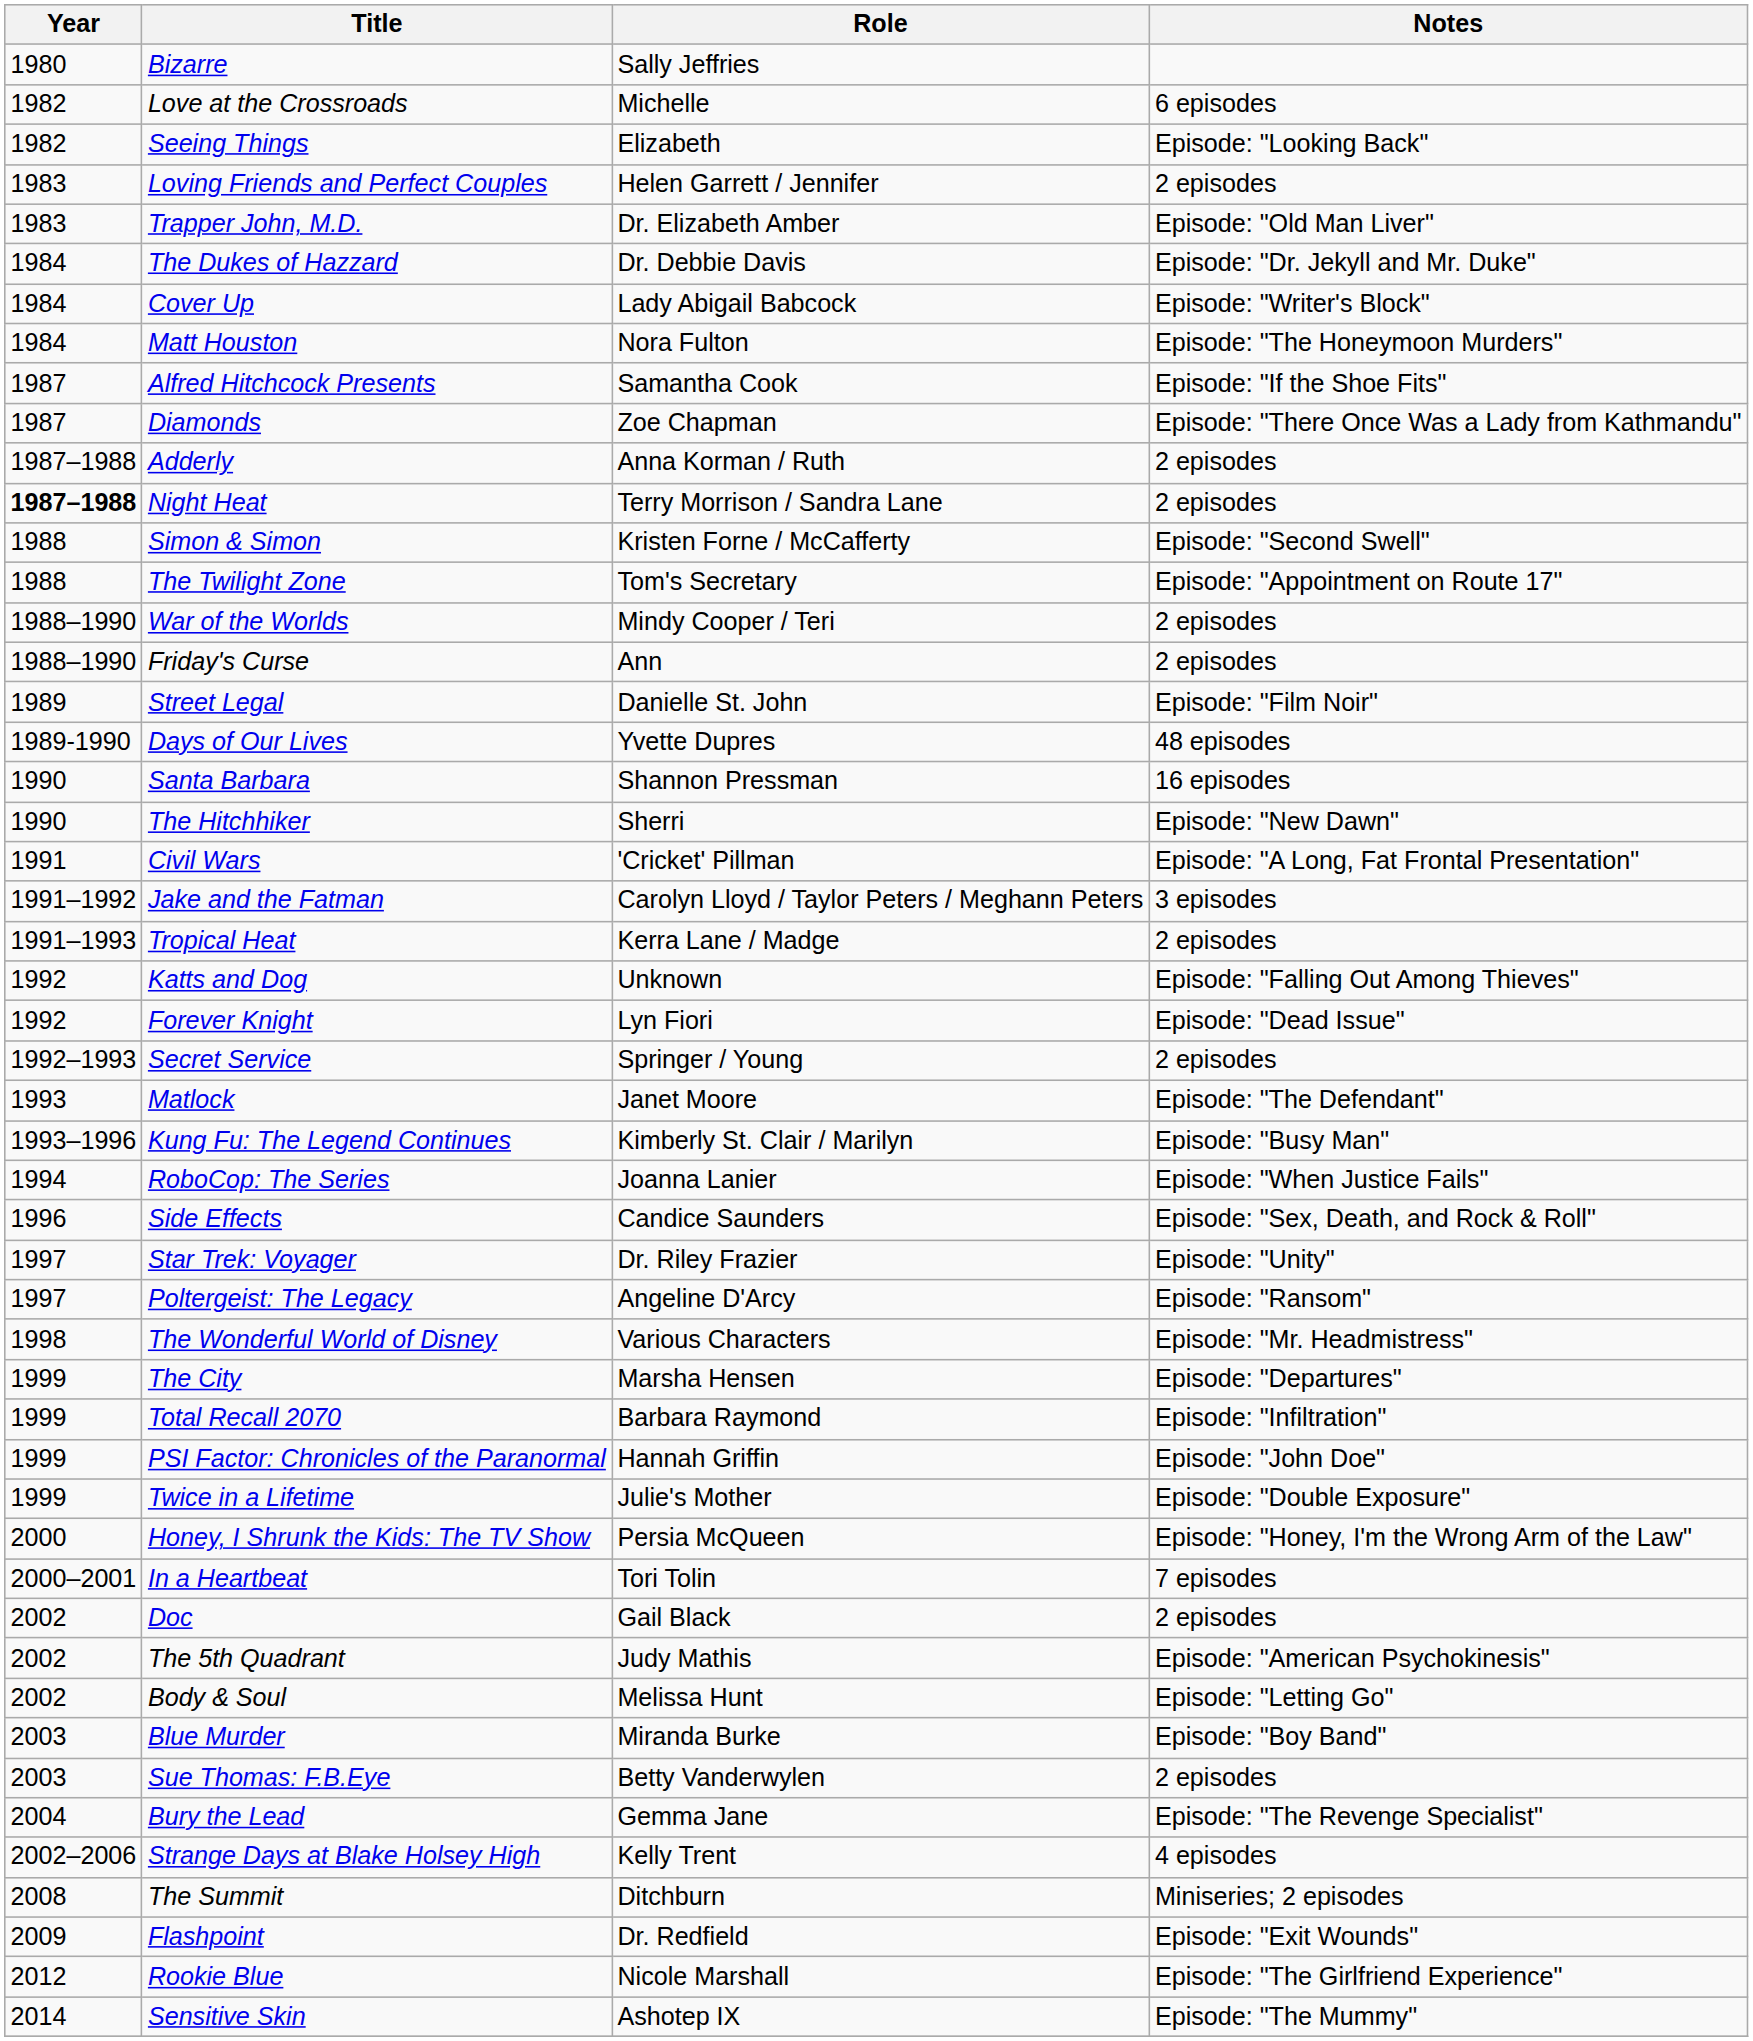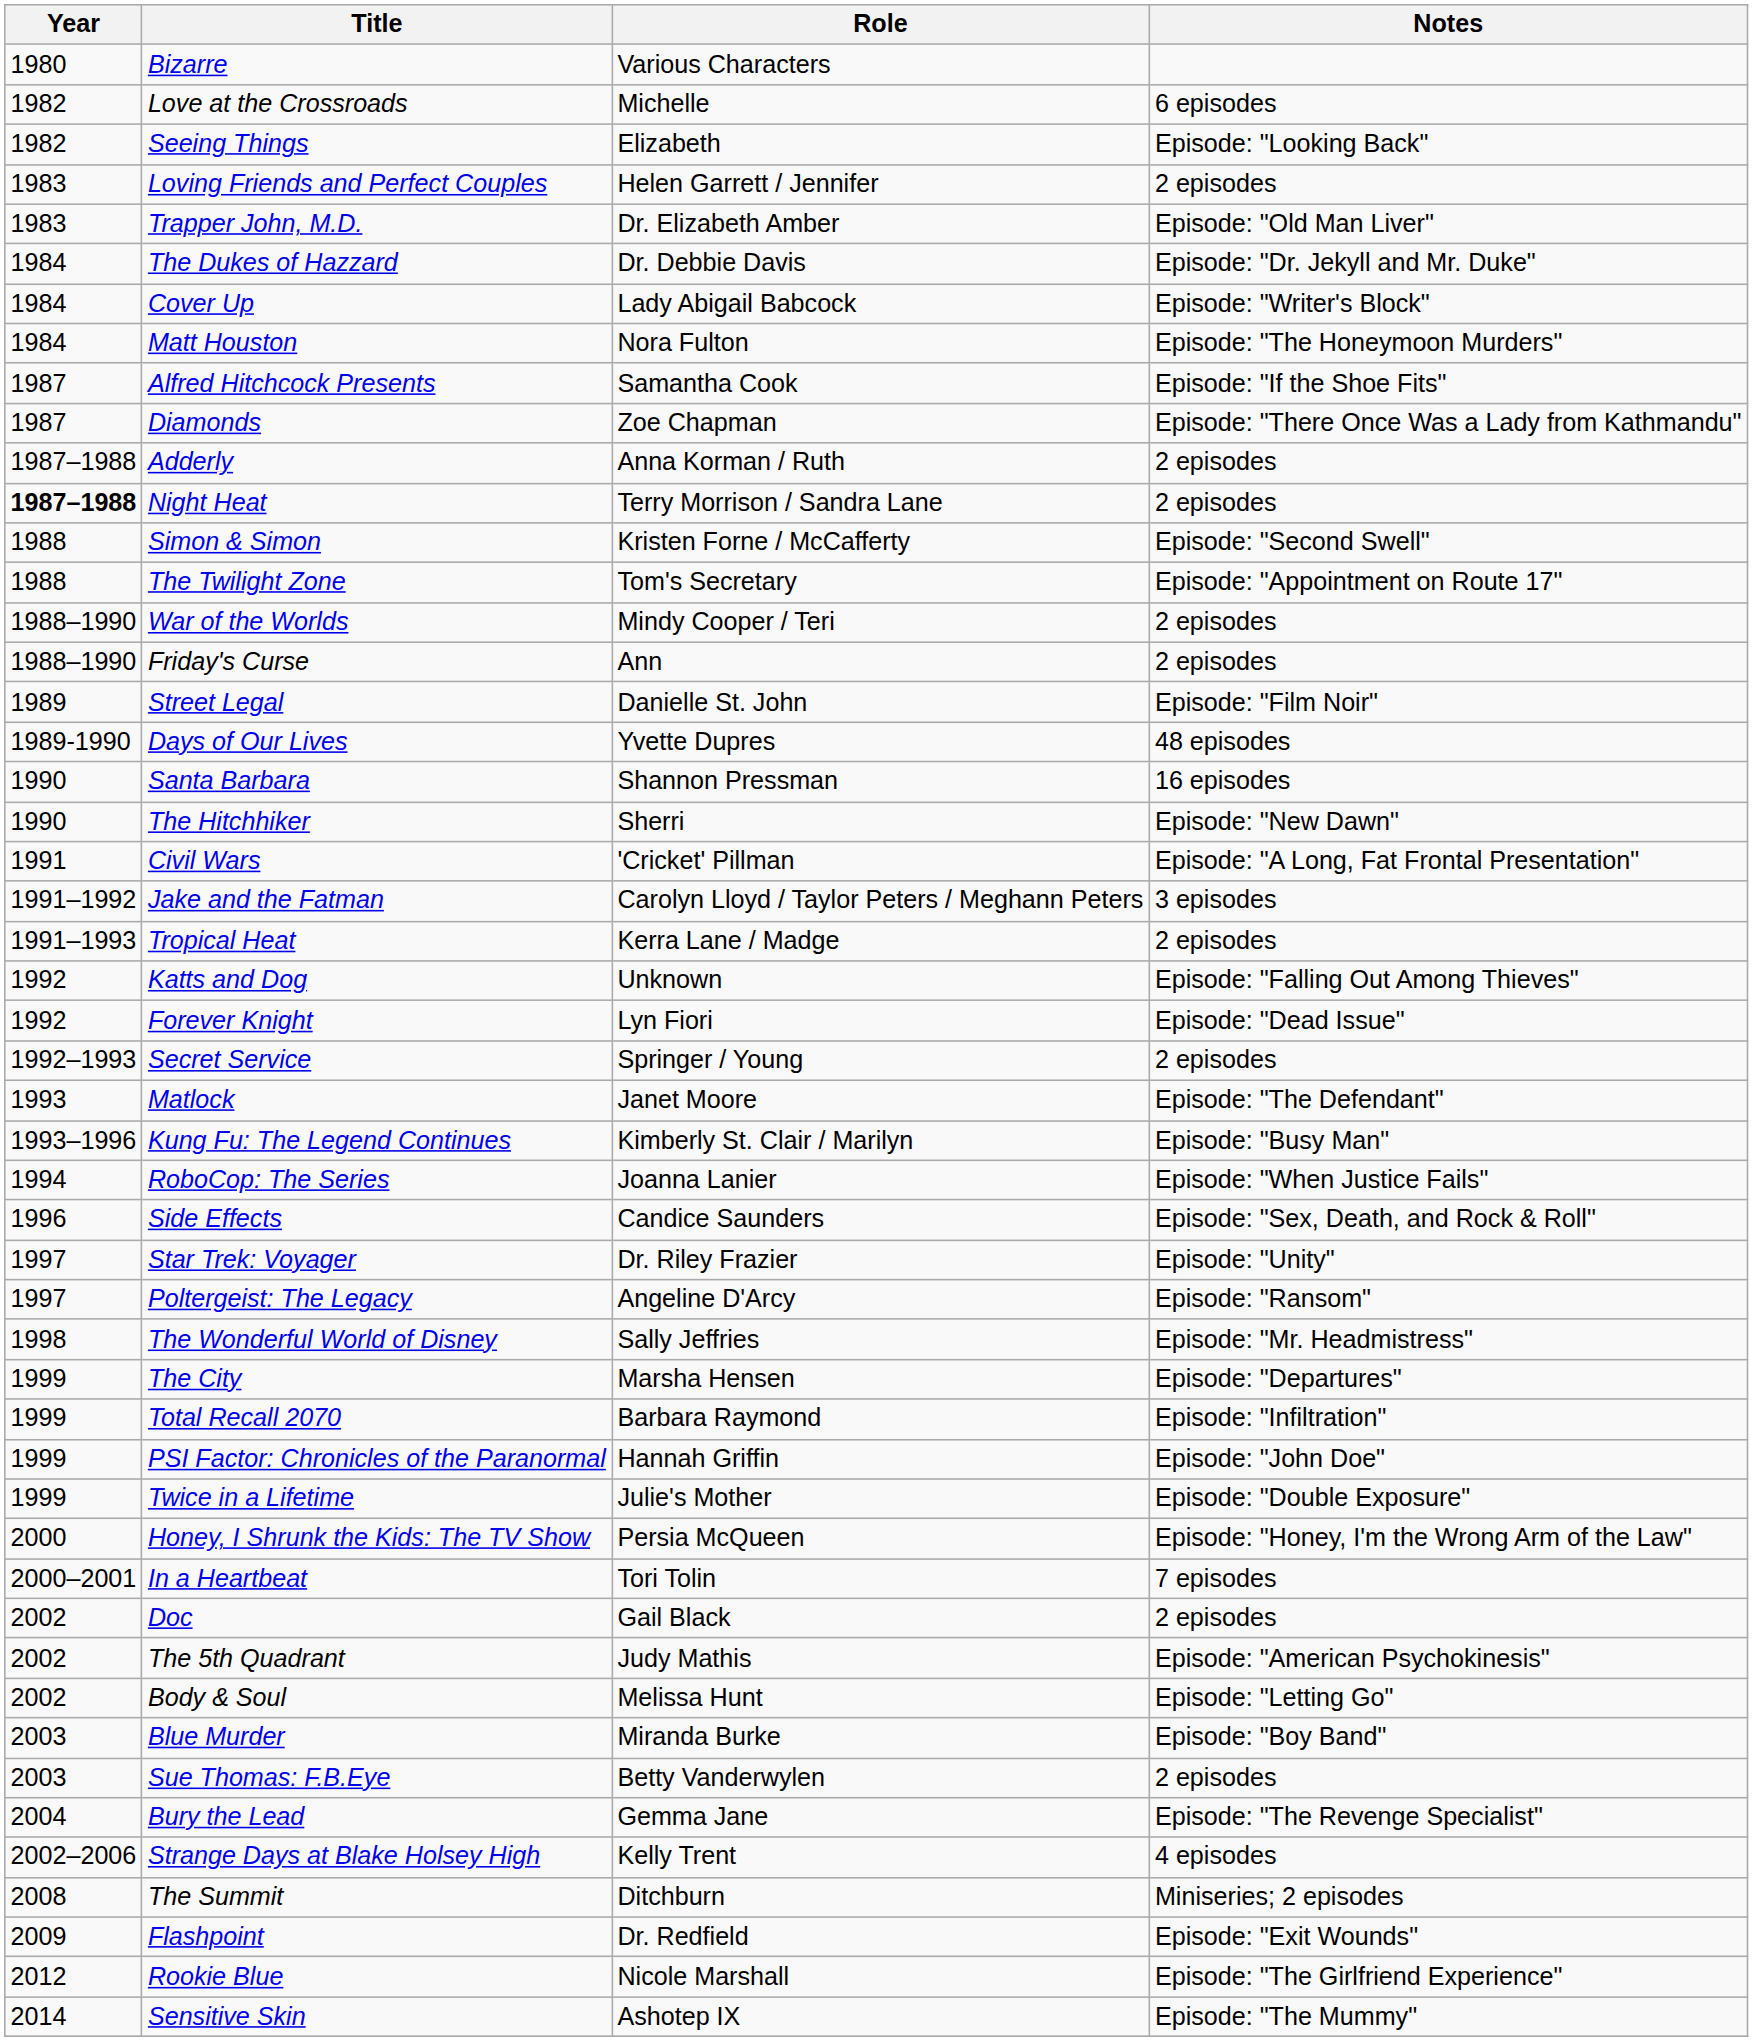 <table class="wikitable sortable">
 <tr>
 <th>Year</th>
 <th>Title</th>
 <th>Role</th>
 <th>Notes</th>
 </tr>
 <tr>
 <td>1980</td>
 <td><em><a href='#'>Bizarre</a></em></td>
-<td>Sally Jeffries</td>
+<td>Various Characters</td>
 <td></td>
 </tr>
 <tr>
 <td>1982</td>
 <td><em>Love at the Crossroads</em></td>
 <td>Michelle</td>
 <td>6 episodes</td>
 </tr>
 <tr>
 <td>1982</td>
 <td><em><a href='#'>Seeing Things</a></em></td>
 <td>Elizabeth</td>
 <td>Episode: "Looking Back"</td>
 </tr>
 <tr>
 <td>1983</td>
 <td><em><a href='#'>Loving Friends and Perfect Couples</a></em></td>
 <td>Helen Garrett / Jennifer</td>
 <td>2 episodes</td>
 </tr>
 <tr>
 <td>1983</td>
 <td><em><a href='#'>Trapper John, M.D.</a></em></td>
 <td>Dr. Elizabeth Amber</td>
 <td>Episode: "Old Man Liver"</td>
 </tr>
 <tr>
 <td>1984</td>
 <td><em><a href='#'>The Dukes of Hazzard</a></em></td>
 <td>Dr. Debbie Davis</td>
 <td>Episode: "Dr. Jekyll and Mr. Duke"</td>
 </tr>
 <tr>
 <td>1984</td>
 <td><em><a href='#'>Cover Up</a></em></td>
 <td>Lady Abigail Babcock</td>
 <td>Episode: "Writer's Block"</td>
 </tr>
 <tr>
 <td>1984</td>
 <td><em><a href='#'>Matt Houston</a></em></td>
 <td>Nora Fulton</td>
 <td>Episode: "The Honeymoon Murders"</td>
 </tr>
 <tr>
 <td>1987</td>
 <td><em><a href='#'>Alfred Hitchcock Presents</a></em></td>
 <td>Samantha Cook</td>
 <td>Episode: "If the Shoe Fits"</td>
 </tr>
 <tr>
 <td>1987</td>
 <td><em><a href='#'>Diamonds</a></em></td>
 <td>Zoe Chapman</td>
 <td>Episode: "There Once Was a Lady from Kathmandu"</td>
 </tr>
 <tr>
 <td>1987–1988</td>
 <td><em><a href='#'>Adderly</a></em></td>
 <td>Anna Korman / Ruth</td>
 <td>2 episodes</td>
 </tr>
 <tr>
 <td><strong>1987–1988</strong></td>
 <td><em><a href='#'>Night Heat</a></em></td>
 <td>Terry Morrison / Sandra Lane</td>
 <td>2 episodes</td>
 </tr>
 <tr>
 <td>1988</td>
 <td><em><a href='#'>Simon & Simon</a></em></td>
 <td>Kristen Forne / McCafferty</td>
 <td>Episode: "Second Swell"</td>
 </tr>
 <tr>
 <td>1988</td>
 <td><em><a href='#'>The Twilight Zone</a></em></td>
 <td>Tom's Secretary</td>
 <td>Episode: "Appointment on Route 17"</td>
 </tr>
 <tr>
 <td>1988–1990</td>
 <td><em><a href='#'>War of the Worlds</a></em></td>
 <td>Mindy Cooper / Teri</td>
 <td>2 episodes</td>
 </tr>
 <tr>
 <td>1988–1990</td>
 <td><em>Friday's Curse </em></td>
 <td>Ann</td>
 <td>2 episodes</td>
 </tr>
 <tr>
 <td>1989</td>
 <td><em><a href='#'>Street Legal</a></em></td>
 <td>Danielle St. John</td>
 <td>Episode: "Film Noir"</td>
 </tr>
 <tr>
 <td>1989-1990</td>
 <td><em><a href='#'>Days of Our Lives</a></em></td>
 <td>Yvette Dupres</td>
 <td>48 episodes</td>
 </tr>
 <tr>
 <td>1990</td>
 <td><em><a href='#'>Santa Barbara</a></em></td>
 <td>Shannon Pressman</td>
 <td>16 episodes</td>
 </tr>
 <tr>
 <td>1990</td>
 <td><em><a href='#'>The Hitchhiker</a></em></td>
 <td>Sherri</td>
 <td>Episode: "New Dawn"</td>
 </tr>
 <tr>
 <td>1991</td>
 <td><em><a href='#'>Civil Wars</a></em></td>
 <td>'Cricket' Pillman</td>
 <td>Episode: "A Long, Fat Frontal Presentation"</td>
 </tr>
 <tr>
 <td>1991–1992</td>
 <td><em><a href='#'>Jake and the Fatman</a></em></td>
 <td>Carolyn Lloyd / Taylor Peters / Meghann Peters</td>
 <td>3 episodes</td>
 </tr>
 <tr>
 <td>1991–1993</td>
 <td><em><a href='#'>Tropical Heat</a></em></td>
 <td>Kerra Lane / Madge</td>
 <td>2 episodes</td>
 </tr>
 <tr>
 <td>1992</td>
 <td><em><a href='#'>Katts and Dog</a></em></td>
 <td>Unknown</td>
 <td>Episode: "Falling Out Among Thieves"</td>
 </tr>
 <tr>
 <td>1992</td>
 <td><em><a href='#'>Forever Knight</a></em></td>
 <td>Lyn Fiori</td>
 <td>Episode: "Dead Issue"</td>
 </tr>
 <tr>
 <td>1992–1993</td>
 <td><em><a href='#'>Secret Service</a></em></td>
 <td>Springer / Young</td>
 <td>2 episodes</td>
 </tr>
 <tr>
 <td>1993</td>
 <td><em><a href='#'>Matlock</a></em></td>
 <td>Janet Moore</td>
 <td>Episode: "The Defendant"</td>
 </tr>
 <tr>
 <td>1993–1996</td>
 <td><em><a href='#'>Kung Fu: The Legend Continues</a></em></td>
 <td>Kimberly St. Clair / Marilyn</td>
 <td>Episode: "Busy Man"</td>
 </tr>
 <tr>
 <td>1994</td>
 <td><em><a href='#'>RoboCop: The Series</a></em></td>
 <td>Joanna Lanier</td>
 <td>Episode: "When Justice Fails"</td>
 </tr>
 <tr>
 <td>1996</td>
 <td><em><a href='#'>Side Effects</a></em></td>
 <td>Candice Saunders</td>
 <td>Episode: "Sex, Death, and Rock & Roll"</td>
 </tr>
 <tr>
 <td>1997</td>
 <td><em><a href='#'>Star Trek: Voyager</a></em></td>
 <td>Dr. Riley Frazier</td>
 <td>Episode: "Unity"</td>
 </tr>
 <tr>
 <td>1997</td>
 <td><em><a href='#'>Poltergeist: The Legacy</a></em></td>
 <td>Angeline D'Arcy</td>
 <td>Episode: "Ransom"</td>
 </tr>
 <tr>
 <td>1998</td>
 <td><em><a href='#'>The Wonderful World of Disney</a></em></td>
-<td>Various Characters</td>
+<td>Sally Jeffries</td>
 <td>Episode: "Mr. Headmistress"</td>
 </tr>
 <tr>
 <td>1999</td>
 <td><em><a href='#'>The City</a></em></td>
 <td>Marsha Hensen</td>
 <td>Episode: "Departures"</td>
 </tr>
 <tr>
 <td>1999</td>
 <td><em><a href='#'>Total Recall 2070</a></em></td>
 <td>Barbara Raymond</td>
 <td>Episode: "Infiltration"</td>
 </tr>
 <tr>
 <td>1999</td>
 <td><em><a href='#'>PSI Factor: Chronicles of the Paranormal</a></em></td>
 <td>Hannah Griffin</td>
 <td>Episode: "John Doe"</td>
 </tr>
 <tr>
 <td>1999</td>
 <td><em><a href='#'>Twice in a Lifetime</a></em></td>
 <td>Julie's Mother</td>
 <td>Episode: "Double Exposure"</td>
 </tr>
 <tr>
 <td>2000</td>
 <td><em><a href='#'>Honey, I Shrunk the Kids: The TV Show</a></em></td>
 <td>Persia McQueen</td>
 <td>Episode: "Honey, I'm the Wrong Arm of the Law"</td>
 </tr>
 <tr>
 <td>2000–2001</td>
 <td><em><a href='#'>In a Heartbeat</a></em></td>
 <td>Tori Tolin</td>
 <td>7 episodes</td>
 </tr>
 <tr>
 <td>2002</td>
 <td><em><a href='#'>Doc</a></em></td>
 <td>Gail Black</td>
 <td>2 episodes</td>
 </tr>
 <tr>
 <td>2002</td>
 <td><em>The 5th Quadrant </em></td>
 <td>Judy Mathis</td>
 <td>Episode: "American Psychokinesis"</td>
 </tr>
 <tr>
 <td>2002</td>
 <td><em>Body & Soul </em></td>
 <td>Melissa Hunt</td>
 <td>Episode: "Letting Go"</td>
 </tr>
 <tr>
 <td>2003</td>
 <td><em><a href='#'>Blue Murder</a></em></td>
 <td>Miranda Burke</td>
 <td>Episode: "Boy Band"</td>
 </tr>
 <tr>
 <td>2003</td>
 <td><em><a href='#'>Sue Thomas: F.B.Eye</a></em></td>
 <td>Betty Vanderwylen</td>
 <td>2 episodes</td>
 </tr>
 <tr>
 <td>2004</td>
 <td><em><a href='#'>Bury the Lead</a></em></td>
 <td>Gemma Jane</td>
 <td>Episode: "The Revenge Specialist"</td>
 </tr>
 <tr>
 <td>2002–2006</td>
 <td><em><a href='#'>Strange Days at Blake Holsey High</a></em></td>
 <td>Kelly Trent</td>
 <td>4 episodes</td>
 </tr>
 <tr>
 <td>2008</td>
 <td><em>The Summit</em></td>
 <td>Ditchburn</td>
 <td>Miniseries; 2 episodes</td>
 </tr>
 <tr>
 <td>2009</td>
 <td><em><a href='#'>Flashpoint</a></em></td>
 <td>Dr. Redfield</td>
 <td>Episode: "Exit Wounds"</td>
 </tr>
 <tr>
 <td>2012</td>
 <td><em><a href='#'>Rookie Blue</a></em></td>
 <td>Nicole Marshall</td>
 <td>Episode: "The Girlfriend Experience"</td>
 </tr>
 <tr>
 <td>2014</td>
 <td><em><a href='#'>Sensitive Skin</a></em></td>
 <td>Ashotep IX</td>
 <td>Episode: "The Mummy"</td>
 </tr>
 <tr>
 </tr>
 </table>
